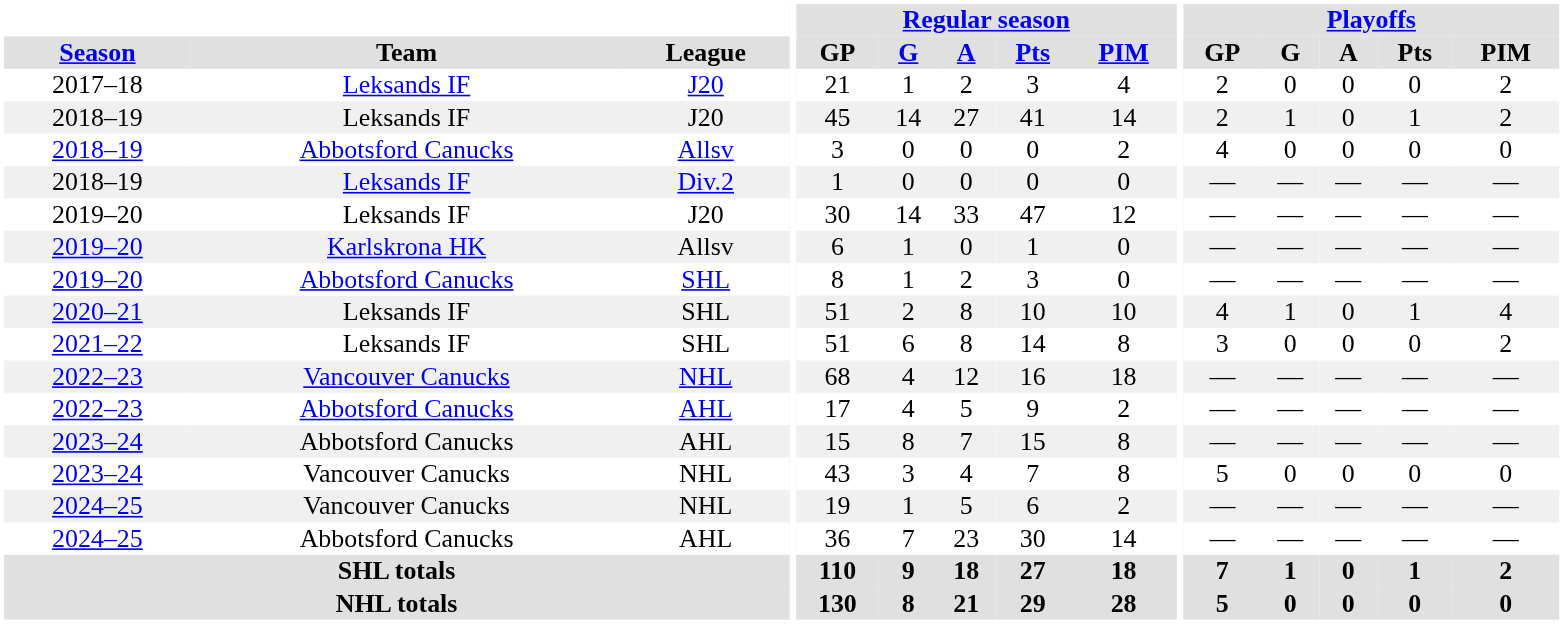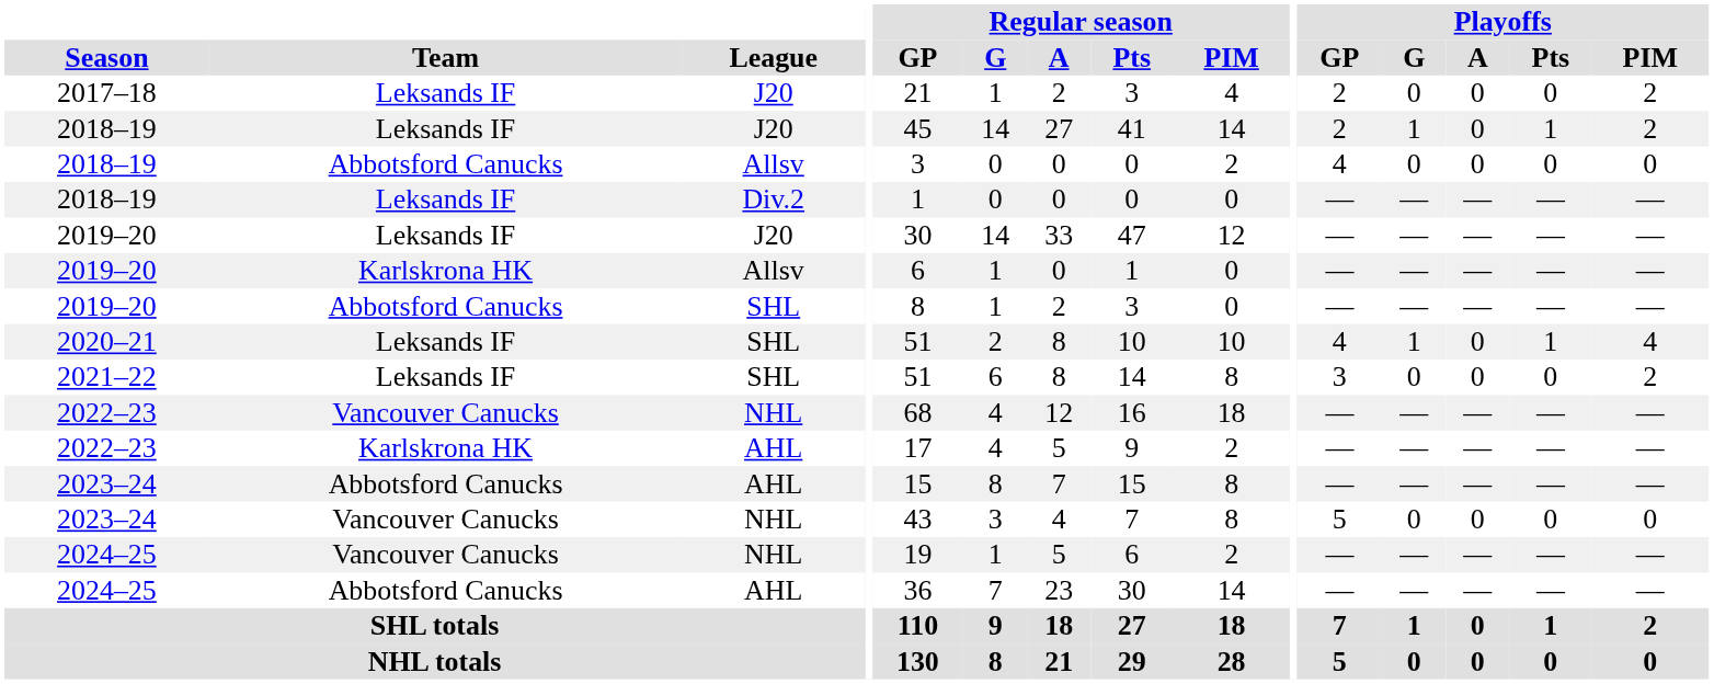 <table border="0" cellpadding="1" cellspacing="0" style="text-align:center; width:60em;">
 <tr bgcolor="#e0e0e0">
 <th colspan="3" bgcolor="#ffffff"></th>
 <th rowspan="101" bgcolor="#ffffff"></th>
 <th colspan="5"><a href='#'>Regular season</a></th>
 <th rowspan="101" bgcolor="#ffffff"></th>
 <th colspan="5"><a href='#'>Playoffs</a></th>
 </tr>
 <tr bgcolor="#e0e0e0">
 <th><a href='#'>Season</a></th>
 <th>Team</th>
 <th>League</th>
 <th>GP</th>
 <th><a href='#'>G</a></th>
 <th><a href='#'>A</a></th>
 <th><a href='#'>Pts</a></th>
 <th><a href='#'>PIM</a></th>
 <th>GP</th>
 <th>G</th>
 <th>A</th>
 <th>Pts</th>
 <th>PIM</th>
 </tr>
 <tr>
 <td>2017–18</td>
 <td><a href='#'>Leksands IF</a></td>
 <td><a href='#'>J20</a></td>
 <td>21</td>
 <td>1</td>
 <td>2</td>
 <td>3</td>
 <td>4</td>
 <td>2</td>
 <td>0</td>
 <td>0</td>
 <td>0</td>
 <td>2</td>
 </tr>
 <tr bgcolor="#f0f0f0">
 <td>2018–19</td>
 <td>Leksands IF</td>
 <td>J20</td>
 <td>45</td>
 <td>14</td>
 <td>27</td>
 <td>41</td>
 <td>14</td>
 <td>2</td>
 <td>1</td>
 <td>0</td>
 <td>1</td>
 <td>2</td>
 </tr>
 <tr>
 <td><a href='#'>2018–19</a></td>
 <td><a href='#'>Abbotsford Canucks</a></td>
 <td><a href='#'>Allsv</a></td>
 <td>3</td>
 <td>0</td>
 <td>0</td>
 <td>0</td>
 <td>2</td>
 <td>4</td>
 <td>0</td>
 <td>0</td>
 <td>0</td>
 <td>0</td>
 </tr>
 <tr bgcolor="#f0f0f0">
 <td>2018–19</td>
 <td><a href='#'>Leksands IF</a></td>
 <td><a href='#'>Div.2</a></td>
 <td>1</td>
 <td>0</td>
 <td>0</td>
 <td>0</td>
 <td>0</td>
 <td>—</td>
 <td>—</td>
 <td>—</td>
 <td>—</td>
 <td>—</td>
 </tr>
 <tr>
 <td>2019–20</td>
 <td>Leksands IF</td>
 <td>J20</td>
 <td>30</td>
 <td>14</td>
 <td>33</td>
 <td>47</td>
 <td>12</td>
 <td>—</td>
 <td>—</td>
 <td>—</td>
 <td>—</td>
 <td>—</td>
 </tr>
 <tr bgcolor="#f0f0f0">
 <td><a href='#'>2019–20</a></td>
 <td><a href='#'>Karlskrona HK</a></td>
 <td>Allsv</td>
 <td>6</td>
 <td>1</td>
 <td>0</td>
 <td>1</td>
 <td>0</td>
 <td>—</td>
 <td>—</td>
 <td>—</td>
 <td>—</td>
 <td>—</td>
 </tr>
 <tr>
 <td><a href='#'>2019–20</a></td>
 <td><a href='#'>Abbotsford Canucks</a></td>
 <td><a href='#'>SHL</a></td>
 <td>8</td>
 <td>1</td>
 <td>2</td>
 <td>3</td>
 <td>0</td>
 <td>—</td>
 <td>—</td>
 <td>—</td>
 <td>—</td>
 <td>—</td>
 </tr>
 <tr bgcolor="#f0f0f0">
 <td><a href='#'>2020–21</a></td>
 <td>Leksands IF</td>
 <td>SHL</td>
 <td>51</td>
 <td>2</td>
 <td>8</td>
 <td>10</td>
 <td>10</td>
 <td>4</td>
 <td>1</td>
 <td>0</td>
 <td>1</td>
 <td>4</td>
 </tr>
 <tr>
 <td><a href='#'>2021–22</a></td>
 <td>Leksands IF</td>
 <td>SHL</td>
 <td>51</td>
 <td>6</td>
 <td>8</td>
 <td>14</td>
 <td>8</td>
 <td>3</td>
 <td>0</td>
 <td>0</td>
 <td>0</td>
 <td>2</td>
 </tr>
 <tr bgcolor="#f0f0f0">
 <td><a href='#'>2022–23</a></td>
 <td><a href='#'>Vancouver Canucks</a></td>
 <td><a href='#'>NHL</a></td>
 <td>68</td>
 <td>4</td>
 <td>12</td>
 <td>16</td>
 <td>18</td>
 <td>—</td>
 <td>—</td>
 <td>—</td>
 <td>—</td>
 <td>—</td>
 </tr>
 <tr>
 <td><a href='#'>2022–23</a></td>
-<td><a href='#'>Abbotsford Canucks</a></td>
+<td><a href='#'>Karlskrona HK</a></td>
 <td><a href='#'>AHL</a></td>
 <td>17</td>
 <td>4</td>
 <td>5</td>
 <td>9</td>
 <td>2</td>
 <td>—</td>
 <td>—</td>
 <td>—</td>
 <td>—</td>
 <td>—</td>
 </tr>
 <tr bgcolor="#f0f0f0">
 <td><a href='#'>2023–24</a></td>
 <td>Abbotsford Canucks</td>
 <td>AHL</td>
 <td>15</td>
 <td>8</td>
 <td>7</td>
 <td>15</td>
 <td>8</td>
 <td>—</td>
 <td>—</td>
 <td>—</td>
 <td>—</td>
 <td>—</td>
 </tr>
 <tr>
 <td><a href='#'>2023–24</a></td>
 <td>Vancouver Canucks</td>
 <td>NHL</td>
 <td>43</td>
 <td>3</td>
 <td>4</td>
 <td>7</td>
 <td>8</td>
 <td>5</td>
 <td>0</td>
 <td>0</td>
 <td>0</td>
 <td>0</td>
 </tr>
 <tr bgcolor="#f0f0f0">
 <td><a href='#'>2024–25</a></td>
 <td>Vancouver Canucks</td>
 <td>NHL</td>
 <td>19</td>
 <td>1</td>
 <td>5</td>
 <td>6</td>
 <td>2</td>
 <td>—</td>
 <td>—</td>
 <td>—</td>
 <td>—</td>
 <td>—</td>
 </tr>
 <tr>
 <td><a href='#'>2024–25</a></td>
 <td>Abbotsford Canucks</td>
 <td>AHL</td>
 <td>36</td>
 <td>7</td>
 <td>23</td>
 <td>30</td>
 <td>14</td>
 <td>—</td>
 <td>—</td>
 <td>—</td>
 <td>—</td>
 <td>—</td>
 </tr>
 <tr bgcolor="#e0e0e0">
 <th colspan="3">SHL totals</th>
 <th>110</th>
 <th>9</th>
 <th>18</th>
 <th>27</th>
 <th>18</th>
 <th>7</th>
 <th>1</th>
 <th>0</th>
 <th>1</th>
 <th>2</th>
 </tr>
 <tr bgcolor="#e0e0e0">
 <th colspan="3">NHL totals</th>
 <th>130</th>
 <th>8</th>
 <th>21</th>
 <th>29</th>
 <th>28</th>
 <th>5</th>
 <th>0</th>
 <th>0</th>
 <th>0</th>
 <th>0</th>
 </tr>
 </table>
